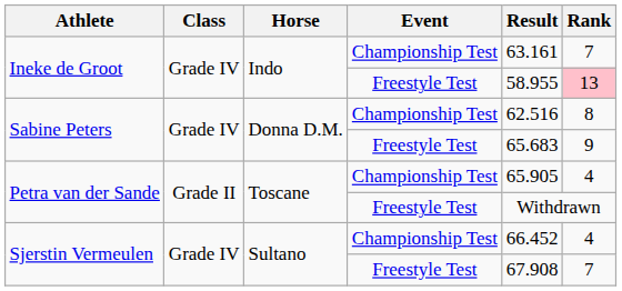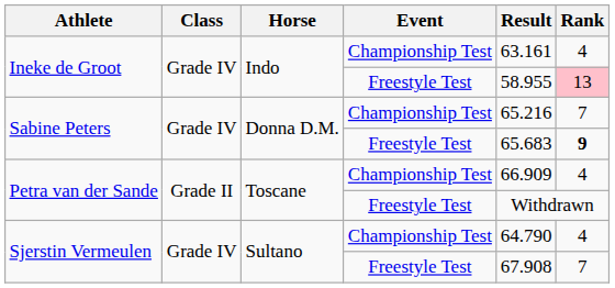 <table class=wikitable style="font-size:90%">
 <tr>
 <th>Athlete</th>
 <th>Class</th>
 <th>Horse</th>
 <th>Event</th>
 <th>Result</th>
 <th>Rank</th>
 </tr>
 <tr>
 <td rowspan="2"><a href='#'>Ineke de Groot</a></td>
 <td rowspan="2" align="center">Grade IV</td>
 <td rowspan="2">Indo</td>
 <td align="center"><a href='#'>Championship Test</a></td>
 <td align="center">63.161</td>
-<td align="center">7</td>
+<td align="center">4</td>
 </tr>
 <tr>
 <td align="center"><a href='#'>Freestyle Test</a></td>
 <td align="center">58.955</td>
 <td align="center" style="background: pink;">13</td>
 </tr>
 <tr>
 <td rowspan="2"><a href='#'>Sabine Peters</a></td>
 <td rowspan="2" align="center">Grade IV</td>
 <td rowspan="2">Donna D.M.</td>
 <td align="center"><a href='#'>Championship Test</a></td>
-<td align="center">62.516</td>
-<td align="center">8</td>
+<td align="center">65.216</td>
+<td align="center">7</td>
 </tr>
 <tr>
 <td align="center"><a href='#'>Freestyle Test</a></td>
 <td align="center">65.683</td>
-<td align="center">9</td>
+<td align="center"><strong>9</strong></td>
 </tr>
 <tr>
 <td rowspan="2"><a href='#'>Petra van der Sande</a></td>
 <td rowspan="2" align="center">Grade II</td>
 <td rowspan="2">Toscane</td>
 <td align="center"><a href='#'>Championship Test</a></td>
-<td align="center">65.905</td>
+<td align="center">66.909</td>
 <td align="center">4</td>
 </tr>
 <tr>
 <td align="center"><a href='#'>Freestyle Test</a></td>
 <td align="center" colspan="2">Withdrawn</td>
 </tr>
 <tr>
 <td rowspan="2"><a href='#'>Sjerstin Vermeulen</a></td>
 <td rowspan="2" align="center">Grade IV</td>
 <td rowspan="2">Sultano</td>
 <td align="center"><a href='#'>Championship Test</a></td>
-<td align="center">66.452</td>
+<td align="center">64.790</td>
 <td align="center">4</td>
 </tr>
 <tr>
 <td align="center"><a href='#'>Freestyle Test</a></td>
 <td align="center">67.908</td>
 <td align="center">7</td>
 </tr>
 </table>
